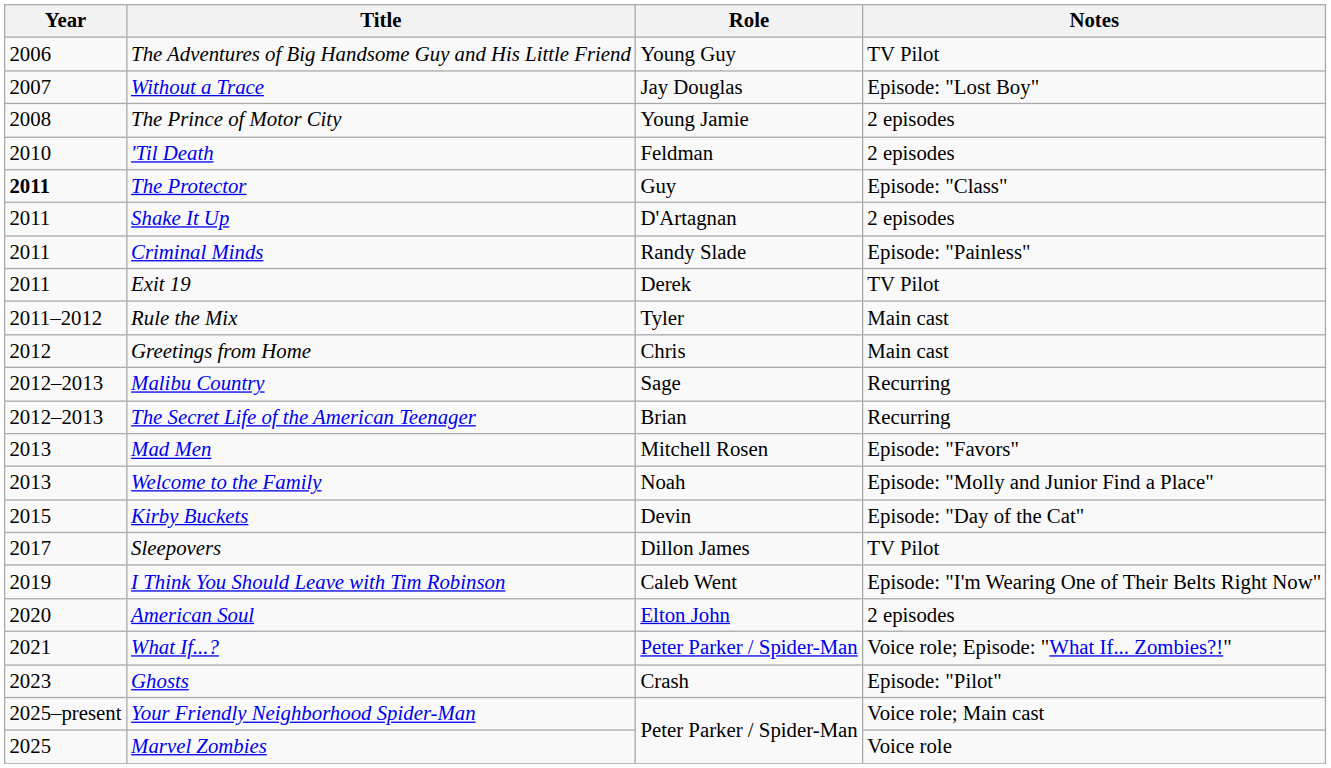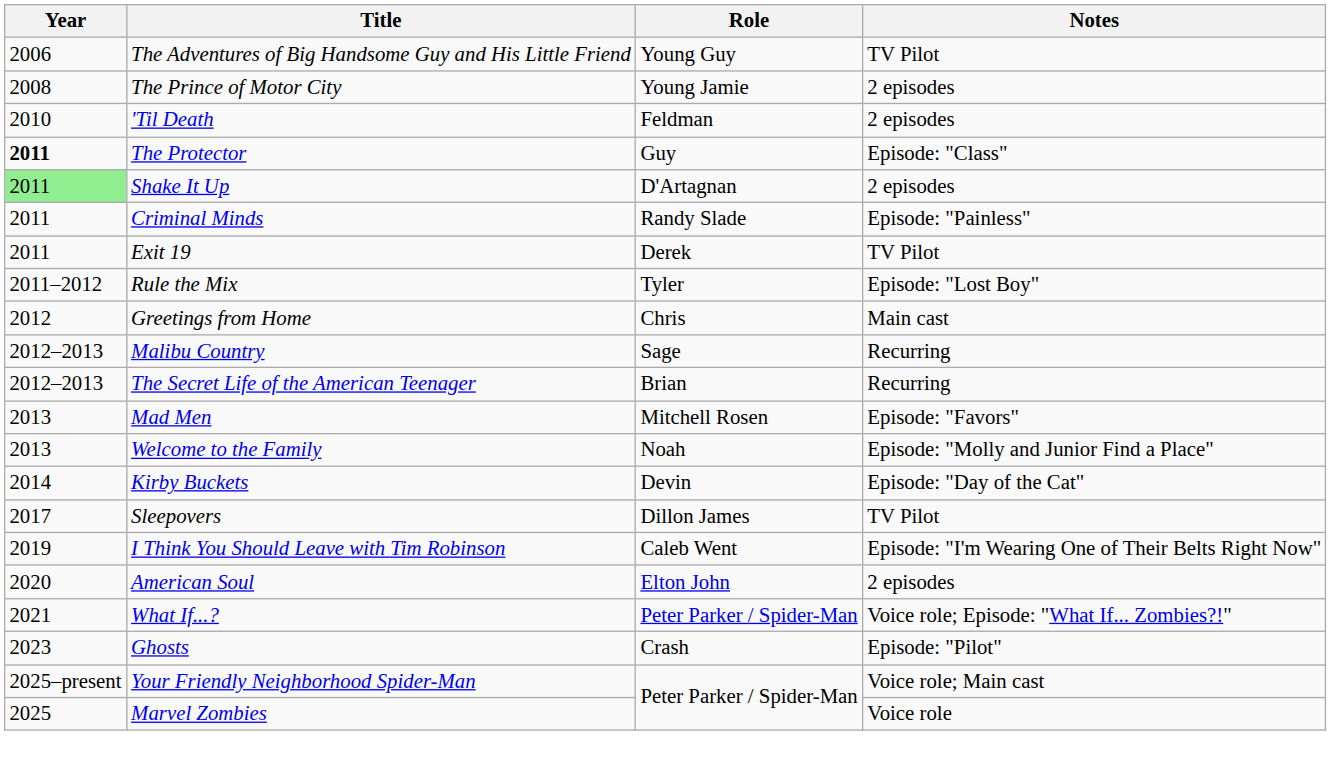 <table class="wikitable sortable">
 <tr>
 <th>Year</th>
 <th>Title</th>
 <th>Role</th>
 <th>Notes</th>
 </tr>
 <tr>
 <td>2006</td>
 <td><em>The Adventures of Big Handsome Guy and His Little Friend</em></td>
 <td>Young Guy</td>
 <td>TV Pilot</td>
-</tr>
-<tr>
-<td>2007</td>
-<td><em><a href='#'>Without a Trace</a></em></td>
-<td>Jay Douglas</td>
-<td>Episode: "Lost Boy"</td>
 </tr>
 <tr>
 <td>2008</td>
 <td><em>The Prince of Motor City</em></td>
 <td>Young Jamie</td>
 <td>2 episodes</td>
 </tr>
 <tr>
 <td>2010</td>
 <td><em><a href='#'>'Til Death</a></em></td>
 <td>Feldman</td>
 <td>2 episodes</td>
 </tr>
 <tr>
 <td><strong>2011</strong></td>
 <td><em><a href='#'>The Protector</a></em></td>
 <td>Guy</td>
 <td>Episode: "Class"</td>
 </tr>
 <tr>
-<td>2011</td>
+<td style="background: lightgreen;">2011</td>
 <td><em><a href='#'>Shake It Up</a></em></td>
 <td>D'Artagnan</td>
 <td>2 episodes</td>
 </tr>
 <tr>
 <td>2011</td>
 <td><em><a href='#'>Criminal Minds</a></em></td>
 <td>Randy Slade</td>
 <td>Episode: "Painless"</td>
 </tr>
 <tr>
 <td>2011</td>
 <td><em>Exit 19</em></td>
 <td>Derek</td>
 <td>TV Pilot</td>
 </tr>
 <tr>
 <td>2011–2012</td>
 <td><em>Rule the Mix</em></td>
 <td>Tyler</td>
-<td>Main cast</td>
+<td>Episode: "Lost Boy"</td>
 </tr>
 <tr>
 <td>2012</td>
 <td><em>Greetings from Home</em></td>
 <td>Chris</td>
 <td>Main cast</td>
 </tr>
 <tr>
 <td>2012–2013</td>
 <td><em><a href='#'>Malibu Country</a></em></td>
 <td>Sage</td>
 <td>Recurring</td>
 </tr>
 <tr>
 <td>2012–2013</td>
 <td><em><a href='#'>The Secret Life of the American Teenager</a></em></td>
 <td>Brian</td>
 <td>Recurring</td>
 </tr>
 <tr>
 <td>2013</td>
 <td><em><a href='#'>Mad Men</a></em></td>
 <td>Mitchell Rosen</td>
 <td>Episode: "Favors"</td>
 </tr>
 <tr>
 <td>2013</td>
 <td><em><a href='#'>Welcome to the Family</a></em></td>
 <td>Noah</td>
 <td>Episode: "Molly and Junior Find a Place"</td>
 </tr>
 <tr>
-<td>2015</td>
+<td>2014</td>
 <td><em><a href='#'>Kirby Buckets</a></em></td>
 <td>Devin</td>
 <td>Episode: "Day of the Cat"</td>
 </tr>
 <tr>
 <td>2017</td>
 <td><em>Sleepovers</em></td>
 <td>Dillon James</td>
 <td>TV Pilot</td>
 </tr>
 <tr>
 <td>2019</td>
 <td><em><a href='#'>I Think You Should Leave with Tim Robinson</a></em></td>
 <td>Caleb Went</td>
 <td>Episode: "I'm Wearing One of Their Belts Right Now"</td>
 </tr>
 <tr>
 <td>2020</td>
 <td><em><a href='#'>American Soul</a></em></td>
 <td><a href='#'>Elton John</a></td>
 <td>2 episodes</td>
 </tr>
 <tr>
 <td>2021</td>
 <td><em><a href='#'>What If...?</a></em></td>
 <td><a href='#'>Peter Parker / Spider-Man</a></td>
 <td>Voice role; Episode: "<a href='#'>What If... Zombies?!</a>"</td>
 </tr>
 <tr>
 <td>2023</td>
 <td><em><a href='#'>Ghosts</a></em></td>
 <td>Crash</td>
 <td>Episode: "Pilot"</td>
 </tr>
 <tr>
 <td>2025–present</td>
 <td><em><a href='#'>Your Friendly Neighborhood Spider-Man</a></em></td>
 <td rowspan="2">Peter Parker / Spider-Man</td>
 <td>Voice role; Main cast</td>
 </tr>
 <tr>
 <td>2025</td>
 <td><a href='#'><em>Marvel Zombies</em></a></td>
 <td>Voice role</td>
 </tr>
 </table>
